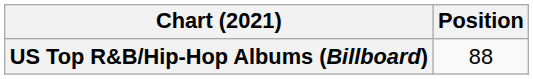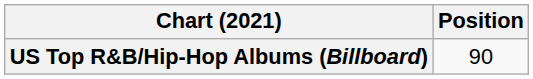 <table class="wikitable plainrowheaders" style="text-align:center">
 <tr>
 <th scope="col">Chart (2021)</th>
 <th scope="col">Position</th>
 </tr>
 <tr>
 <th scope="row">US Top R&B/Hip-Hop Albums (<em>Billboard</em>)</th>
-<td>88</td>
+<td>90</td>
 </tr>
 </table>
